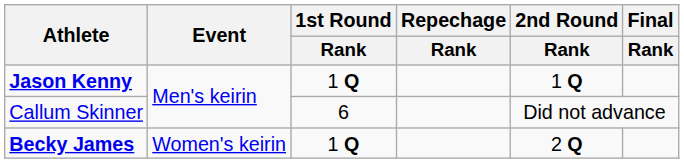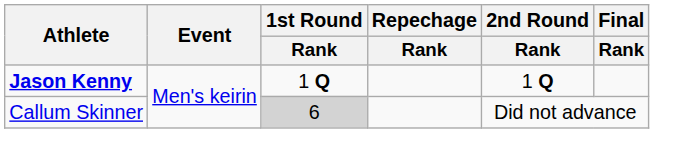 <table class="wikitable" style="font-size:90%">
 <tr>
 <th rowspan=2>Athlete</th>
 <th rowspan=2>Event</th>
 <th>1st Round</th>
 <th>Repechage</th>
 <th>2nd Round</th>
 <th>Final</th>
 </tr>
 <tr style="font-size:95%">
 <th>Rank</th>
 <th>Rank</th>
 <th>Rank</th>
 <th>Rank</th>
 </tr>
 <tr align=center>
 <td align=left><strong><a href='#'>Jason Kenny</a></strong></td>
 <td align=left rowspan=2><a href='#'>Men's keirin</a></td>
 <td>1 <strong>Q</strong></td>
 <td></td>
 <td>1 <strong>Q</strong></td>
 <td></td>
 </tr>
 <tr align=center>
 <td align=left><a href='#'>Callum Skinner</a></td>
-<td>6</td>
+<td style="background: lightgrey;">6</td>
 <td></td>
 <td colspan=2>Did not advance</td>
 </tr>
-<tr align=center>
-<td align=left><strong><a href='#'>Becky James</a></strong></td>
-<td align=left><a href='#'>Women's keirin</a></td>
-<td>1 <strong>Q</strong></td>
-<td></td>
-<td>2 <strong>Q</strong></td>
-<td></td>
-</tr>
 </table>
